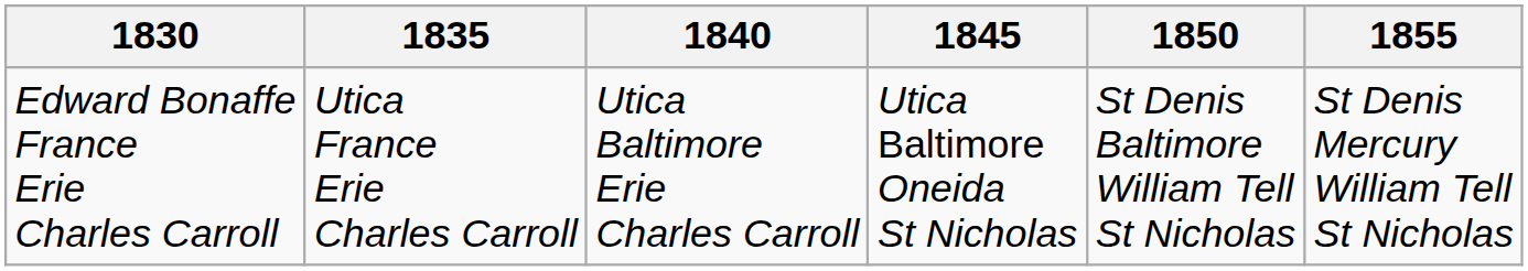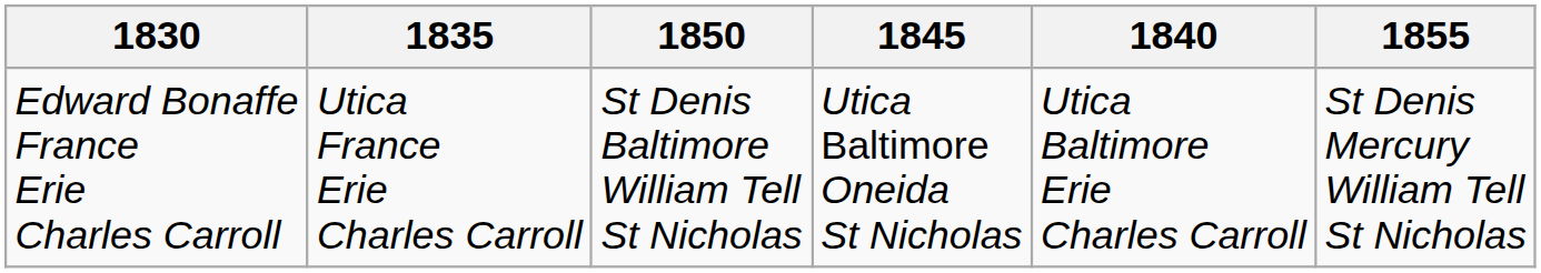 <table Class="wikitable">
 <tr>
 <th>1830</th>
 <th>1835</th>
+<th>1850</th>
+<th>1845</th>
 <th>1840</th>
-<th>1845</th>
-<th>1850</th>
 <th>1855</th>
 </tr>
 <tr>
 <td><em>Edward Bonaffe</em><br><em>France</em><br><em>Erie</em><br><em>Charles Carroll</em></td>
 <td><em>Utica</em><br><em>France</em><br><em>Erie</em><br><em>Charles Carroll</em></td>
+<td><em>St Denis</em><br><em>Baltimore</em><br><em>William Tell</em><br><em>St Nicholas</em></td>
+<td><em>Utica</em><br>Baltimore<br><em>Oneida</em><br><em>St Nicholas</em></td>
 <td><em>Utica</em><br><em>Baltimore</em><br><em>Erie</em><br><em>Charles Carroll</em></td>
-<td><em>Utica</em><br>Baltimore<br><em>Oneida</em><br><em>St Nicholas</em></td>
-<td><em>St Denis</em><br><em>Baltimore</em><br><em>William Tell</em><br><em>St Nicholas</em></td>
 <td><em>St Denis</em><br><em>Mercury</em><br><em>William Tell</em><br><em>St Nicholas</em></td>
 </tr>
 </table>
